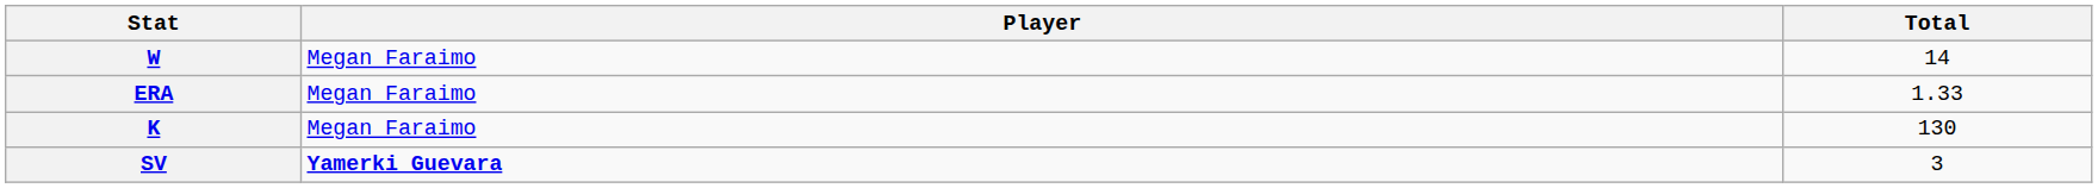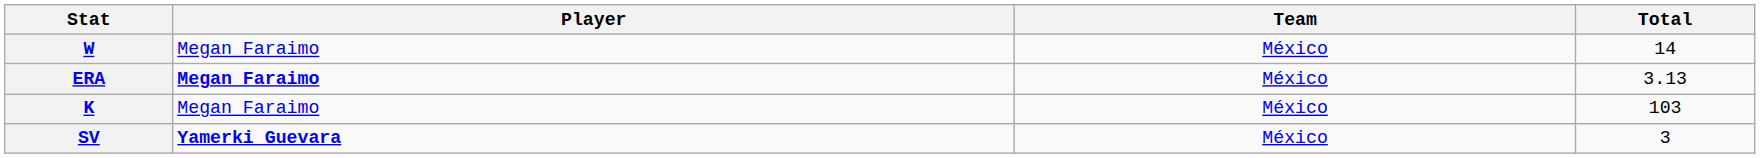 <table class="wikitable" style="text-align:center;">
 <tr>
 <th scope="col" width="3%">Stat</th>
 <th scope="col" width="15%">Player</th>
+<th scope="col" width="10%">Team</th>
 <th scope="col" width="3%">Total</th>
 </tr>
 <tr>
 <th scope="row" style="text-align:center;"><a href='#'>W</a></th>
 <td style="text-align:left;"> <a href='#'>Megan Faraimo</a></td>
+<td><a href='#'>México</a></td>
 <td>14</td>
 </tr>
 <tr>
 <th scope="row" style="text-align:center;"><a href='#'>ERA</a></th>
-<td style="text-align:left;"> <a href='#'>Megan Faraimo</a></td>
-<td>1.33</td>
+<td style="text-align:left;"><strong> <a href='#'>Megan Faraimo</a></strong></td>
+<td><a href='#'>México</a></td>
+<td>3.13</td>
 </tr>
 <tr>
 <th scope="row" style="text-align:center;"><a href='#'>K</a></th>
 <td style="text-align:left;"> <a href='#'>Megan Faraimo</a></td>
-<td>130</td>
+<td><a href='#'>México</a></td>
+<td>103</td>
 </tr>
 <tr>
 <th scope="row" style="text-align:center;"><a href='#'>SV</a></th>
 <td style="text-align:left;"><strong> <a href='#'>Yamerki Guevara</a></strong></td>
+<td><a href='#'>México</a></td>
 <td>3</td>
 </tr>
 </table>
